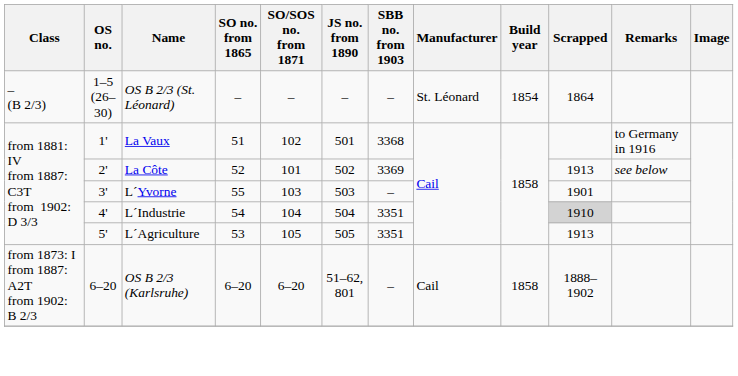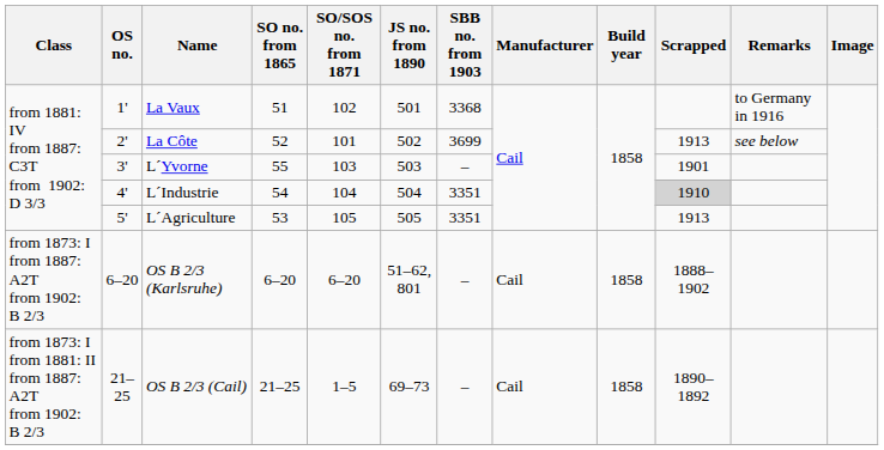 <table class="wikitable" style="text-align:center">
 <tr>
 <th>Class</th>
 <th>OS no.</th>
 <th>Name</th>
 <th>SO no.<br>from 1865</th>
 <th>SO/SOS no.<br>from 1871</th>
 <th>JS no.<br>from 1890</th>
 <th>SBB no.<br>from 1903</th>
 <th>Manufacturer</th>
 <th>Build year</th>
 <th>Scrapped</th>
 <th>Remarks</th>
 <th>Image</th>
-</tr>
-<tr>
-<td style="text-align:left">–<br>(B 2/3)</td>
-<td>1–5<br>(26–30)</td>
-<td style="text-align:left"><em>OS B 2/3 (St. Léonard)</em></td>
-<td>–</td>
-<td>–</td>
-<td>–</td>
-<td>–</td>
-<td style="text-align:left">St. Léonard</td>
-<td>1854</td>
-<td>1864</td>
-<td></td>
-<td></td>
 </tr>
 <tr>
 <td rowspan="5" style="text-align:left">from 1881: IV<br>from 1887: C3T<br>from  1902: D 3/3</td>
 <td>1'</td>
 <td style="text-align:left"><a href='#'>La Vaux</a></td>
 <td>51</td>
 <td>102</td>
 <td>501</td>
 <td>3368</td>
 <td rowspan="5" style="text-align:left"><a href='#'>Cail</a></td>
 <td rowspan="5">1858</td>
 <td></td>
 <td style="text-align:left">to Germany in 1916</td>
 <td rowspan="5"></td>
 </tr>
 <tr>
 <td>2'</td>
 <td style="text-align:left"><a href='#'>La Côte</a></td>
 <td>52</td>
 <td>101</td>
 <td>502</td>
-<td>3369</td>
+<td>3699</td>
 <td>1913</td>
 <td style="text-align:left"><em>see below</em></td>
 </tr>
 <tr>
 <td>3'</td>
 <td style="text-align:left">L´<a href='#'>Yvorne</a></td>
 <td>55</td>
 <td>103</td>
 <td>503</td>
 <td>–</td>
 <td>1901</td>
 <td></td>
 </tr>
 <tr>
 <td>4'</td>
 <td style="text-align:left">L´Industrie</td>
 <td>54</td>
 <td>104</td>
 <td>504</td>
 <td>3351</td>
 <td style="background: lightgrey;">1910</td>
 <td></td>
 </tr>
 <tr>
 <td>5'</td>
 <td style="text-align:left">L´Agriculture</td>
 <td>53</td>
 <td>105</td>
 <td>505</td>
 <td>3351</td>
 <td>1913</td>
 <td></td>
 </tr>
 <tr>
 <td style="text-align:left">from 1873: I<br>from 1887: A2T<br>from 1902: B 2/3</td>
 <td>6–20</td>
 <td style="text-align:left"><em>OS B 2/3 (Karlsruhe)</em></td>
 <td>6–20</td>
 <td>6–20</td>
 <td>51–62, 801</td>
 <td>–</td>
 <td style="text-align:left">Cail</td>
 <td>1858</td>
 <td>1888–1902</td>
 <td></td>
 <td></td>
 </tr>
 <tr>
+<td style="text-align:left">from 1873: I<br>from 1881: II<br>from 1887: A2T<br>from 1902: B 2/3</td>
+<td>21–25</td>
+<td style="text-align:left"><em>OS B 2/3 (Cail)</em></td>
+<td>21–25</td>
+<td>1–5</td>
+<td>69–73</td>
+<td>–</td>
+<td style="text-align:left">Cail</td>
+<td>1858</td>
+<td>1890–1892</td>
+<td></td>
+<td></td>
+</tr>
+<tr>
 </tr>
 </table>
